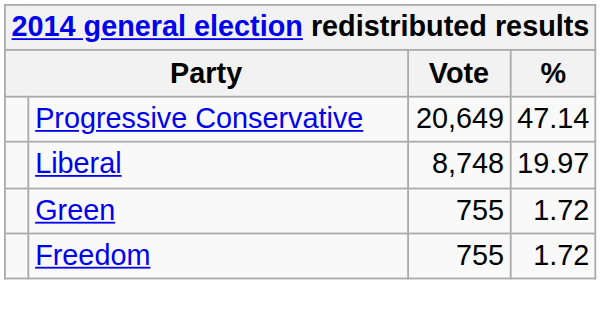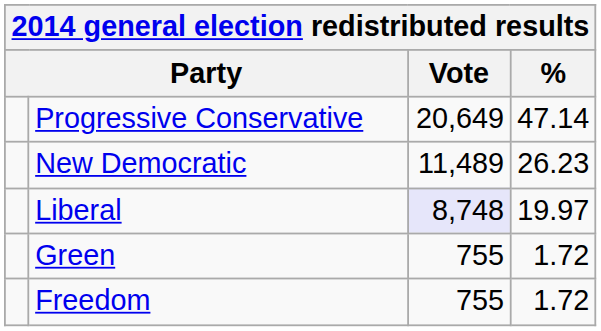 <table class="wikitable">
 <tr>
 <th colspan="4"><a href='#'>2014 general election</a> redistributed results</th>
 </tr>
 <tr>
 <th bgcolor="#DDDDFF" width="130px" colspan="2">Party</th>
 <th bgcolor="#DDDDFF" width="50px">Vote</th>
 <th bgcolor="#DDDDFF" width="30px">%</th>
 </tr>
 <tr>
 <td> </td>
 <td><a href='#'>Progressive Conservative</a></td>
 <td align=right>20,649</td>
 <td align=right>47.14</td>
 </tr>
 <tr>
 <td> </td>
+<td><a href='#'>New Democratic</a></td>
+<td align=right>11,489</td>
+<td align=right>26.23</td>
+</tr>
+<tr>
+<td> </td>
 <td><a href='#'>Liberal</a></td>
-<td align=right>8,748</td>
+<td align=right style="background: lavender;">8,748</td>
 <td align=right>19.97</td>
 </tr>
 <tr>
 <td> </td>
 <td><a href='#'>Green</a></td>
 <td align=right>755</td>
 <td align=right>1.72</td>
 </tr>
 <tr>
 <td> </td>
 <td><a href='#'>Freedom</a></td>
 <td align="right">755</td>
 <td align=right>1.72</td>
 </tr>
 </table>
